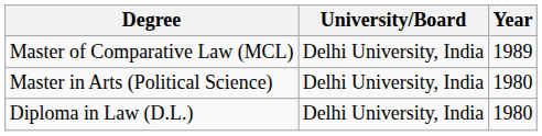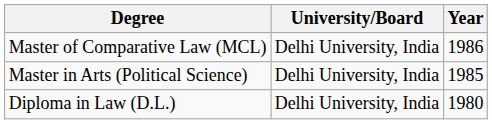 <table class="wikitable">
 <tr>
 <th>Degree</th>
 <th>University/Board</th>
 <th>Year</th>
 </tr>
 <tr>
 <td>Master of Comparative Law (MCL)</td>
 <td>Delhi University, India</td>
-<td>1989</td>
+<td>1986</td>
 </tr>
 <tr>
 <td>Master in Arts (Political Science)</td>
 <td>Delhi University, India</td>
-<td>1980</td>
+<td>1985</td>
 </tr>
 <tr>
 <td>Diploma in Law (D.L.)</td>
 <td>Delhi University, India</td>
 <td>1980</td>
 </tr>
 </table>
